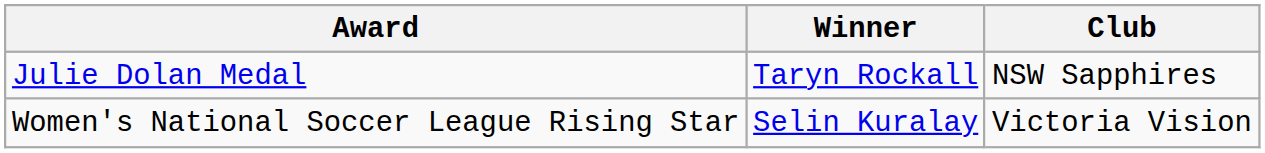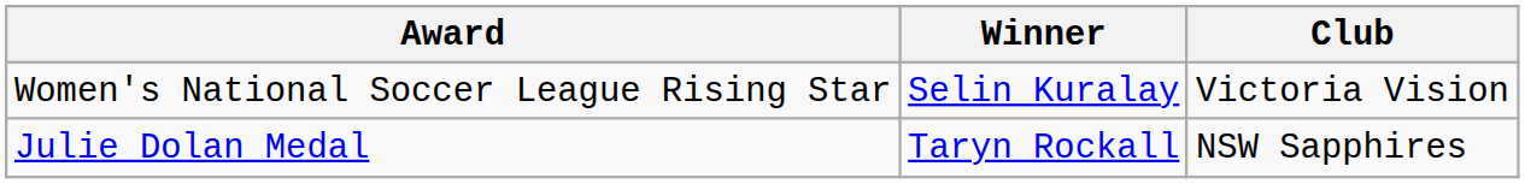 <table class="wikitable">
 <tr>
 <th>Award</th>
 <th>Winner</th>
 <th>Club</th>
 </tr>
 <tr>
+<td>Women's National Soccer League Rising Star</td>
+<td> <a href='#'>Selin Kuralay</a></td>
+<td>Victoria Vision</td>
+</tr>
+<tr>
 <td><a href='#'>Julie Dolan Medal</a></td>
 <td> <a href='#'>Taryn Rockall</a></td>
 <td>NSW Sapphires</td>
 </tr>
-<tr>
-<td>Women's National Soccer League Rising Star</td>
-<td> <a href='#'>Selin Kuralay</a></td>
-<td>Victoria Vision</td>
-</tr>
 </table>
